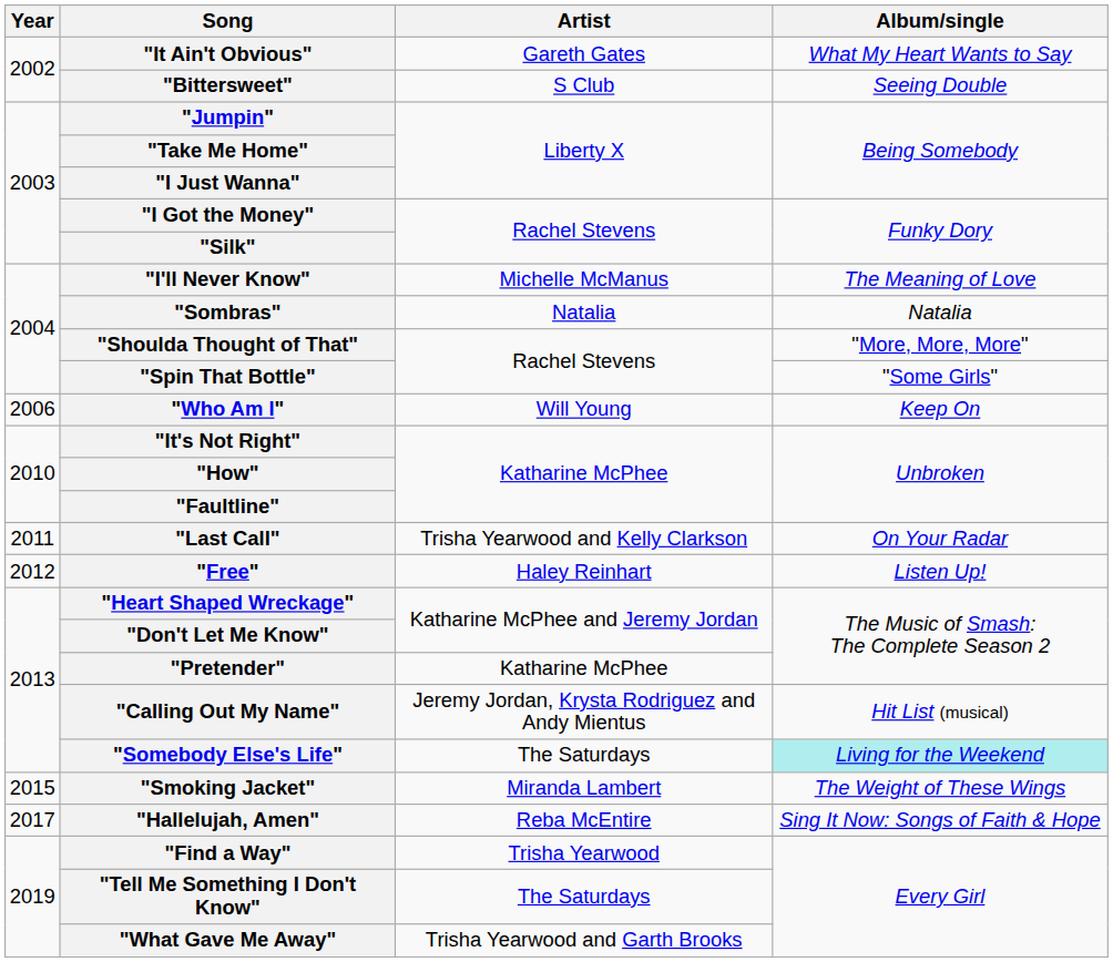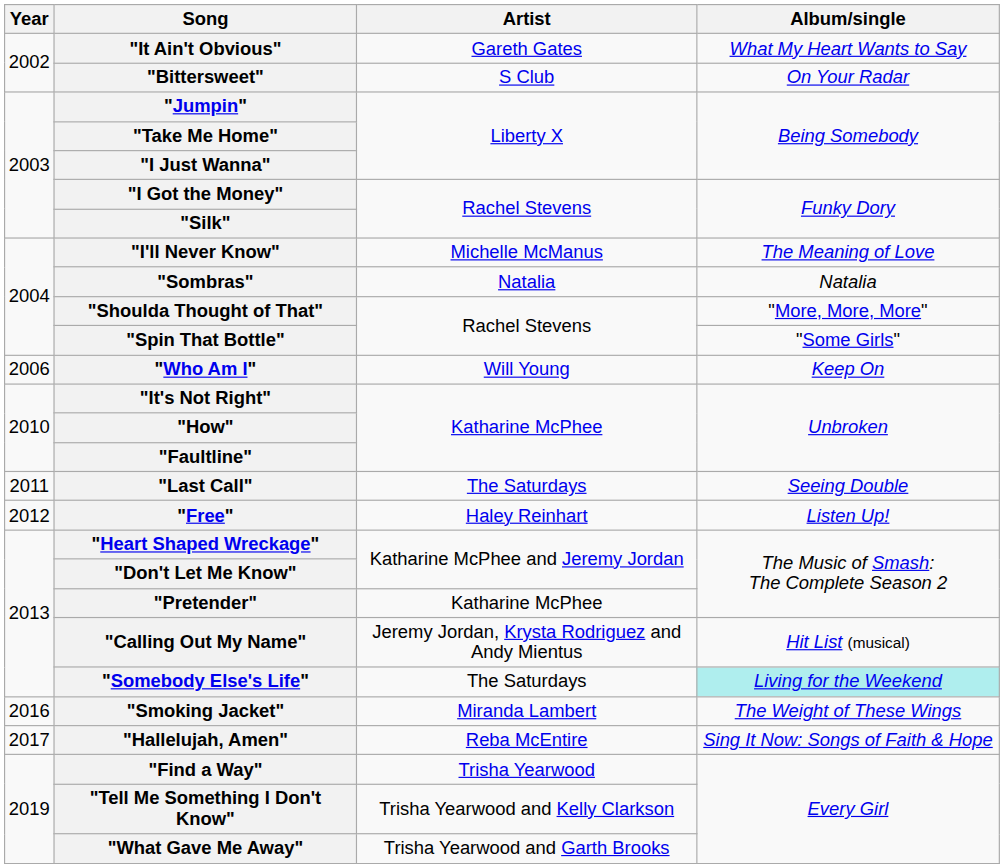 <table class="wikitable plainrowheaders" style="text-align:center;" border="1">
 <tr>
 <th>Year</th>
 <th style="width:16em;">Song</th>
 <th style="width:18em;">Artist</th>
 <th style="width:16em;">Album/single</th>
 </tr>
 <tr>
 <td rowspan="2">2002</td>
 <th scope="row">"It Ain't Obvious"</th>
 <td><a href='#'>Gareth Gates</a></td>
 <td><em><a href='#'>What My Heart Wants to Say</a></em></td>
 </tr>
 <tr>
 <th scope="row">"Bittersweet"</th>
 <td><a href='#'>S Club</a></td>
-<td><em><a href='#'>Seeing Double</a></em></td>
+<td><em><a href='#'>On Your Radar</a></em></td>
 </tr>
 <tr>
 <td rowspan="5">2003</td>
 <th scope="row">"<a href='#'>Jumpin</a>"</th>
 <td rowspan="3"><a href='#'>Liberty X</a></td>
 <td rowspan="3"><em><a href='#'>Being Somebody</a></em></td>
 </tr>
 <tr>
 <th scope="row">"Take Me Home"</th>
 </tr>
 <tr>
 <th scope="row">"I Just Wanna"</th>
 </tr>
 <tr>
 <th scope="row">"I Got the Money"</th>
 <td rowspan="2"><a href='#'>Rachel Stevens</a></td>
 <td rowspan="2"><em><a href='#'>Funky Dory</a></em></td>
 </tr>
 <tr>
 <th scope="row">"Silk"</th>
 </tr>
 <tr>
 <td rowspan="4">2004</td>
 <th scope="row">"I'll Never Know"</th>
 <td><a href='#'>Michelle McManus</a></td>
 <td><em><a href='#'>The Meaning of Love</a></em></td>
 </tr>
 <tr>
 <th scope="row">"Sombras"</th>
 <td><a href='#'>Natalia</a></td>
 <td><em>Natalia</em></td>
 </tr>
 <tr>
 <th scope="row">"Shoulda Thought of That"</th>
 <td rowspan="2">Rachel Stevens</td>
 <td>"<a href='#'>More, More, More</a>"</td>
 </tr>
 <tr>
 <th scope="row">"Spin That Bottle"</th>
 <td>"<a href='#'>Some Girls</a>"</td>
 </tr>
 <tr>
 <td>2006</td>
 <th scope="row">"<a href='#'>Who Am I</a>"</th>
 <td><a href='#'>Will Young</a></td>
 <td><em><a href='#'>Keep On</a></em></td>
 </tr>
 <tr>
 <td rowspan="3">2010</td>
 <th scope="row">"It's Not Right"</th>
 <td rowspan="3"><a href='#'>Katharine McPhee</a></td>
 <td rowspan="3"><em><a href='#'>Unbroken</a></em></td>
 </tr>
 <tr>
 <th scope="row">"How"</th>
 </tr>
 <tr>
 <th scope="row">"Faultline"</th>
 </tr>
 <tr>
 <td>2011</td>
 <th scope="row">"Last Call"</th>
-<td>Trisha Yearwood and <a href='#'>Kelly Clarkson</a></td>
-<td><em><a href='#'>On Your Radar</a></em></td>
+<td><a href='#'>The Saturdays</a></td>
+<td><em><a href='#'>Seeing Double</a></em></td>
 </tr>
 <tr>
 <td>2012</td>
 <th scope="row">"<a href='#'>Free</a>"</th>
 <td><a href='#'>Haley Reinhart</a></td>
 <td><em><a href='#'>Listen Up!</a></em></td>
 </tr>
 <tr>
 <td rowspan="5">2013</td>
 <th scope="row">"<a href='#'>Heart Shaped Wreckage</a>"</th>
 <td rowspan="2">Katharine McPhee and <a href='#'>Jeremy Jordan</a></td>
 <td rowspan="3"><em>The Music of <a href='#'>Smash</a>:<br>The Complete Season 2</em></td>
 </tr>
 <tr>
 <th scope="row">"Don't Let Me Know"</th>
 </tr>
 <tr>
 <th scope="row">"Pretender"</th>
 <td>Katharine McPhee</td>
 </tr>
 <tr>
 <th scope="row">"Calling Out My Name"</th>
 <td>Jeremy Jordan, <a href='#'>Krysta Rodriguez</a> and Andy Mientus</td>
 <td><em><a href='#'>Hit List</a></em> <small>(musical)</small></td>
 </tr>
 <tr>
 <th scope="row">"<a href='#'>Somebody Else's Life</a>"</th>
 <td>The Saturdays</td>
 <td style="background: paleturquoise;"><em><a href='#'>Living for the Weekend</a></em></td>
 </tr>
 <tr>
-<td>2015</td>
+<td>2016</td>
 <th scope="row">"Smoking Jacket"</th>
 <td><a href='#'>Miranda Lambert</a></td>
 <td><em><a href='#'>The Weight of These Wings</a></em></td>
 </tr>
 <tr>
 <td>2017</td>
 <th scope="row">"Hallelujah, Amen"</th>
 <td><a href='#'>Reba McEntire</a></td>
 <td><em><a href='#'>Sing It Now: Songs of Faith & Hope</a></em></td>
 </tr>
 <tr>
 <td rowspan="3">2019</td>
 <th scope="row">"Find a Way"</th>
 <td><a href='#'>Trisha Yearwood</a></td>
 <td rowspan="3"><em><a href='#'>Every Girl</a></em></td>
 </tr>
 <tr>
 <th scope="row">"Tell Me Something I Don't Know"</th>
-<td><a href='#'>The Saturdays</a></td>
+<td>Trisha Yearwood and <a href='#'>Kelly Clarkson</a></td>
 </tr>
 <tr>
 <th scope="row">"What Gave Me Away"</th>
 <td>Trisha Yearwood and <a href='#'>Garth Brooks</a></td>
 </tr>
 <tr>
 </tr>
 </table>
